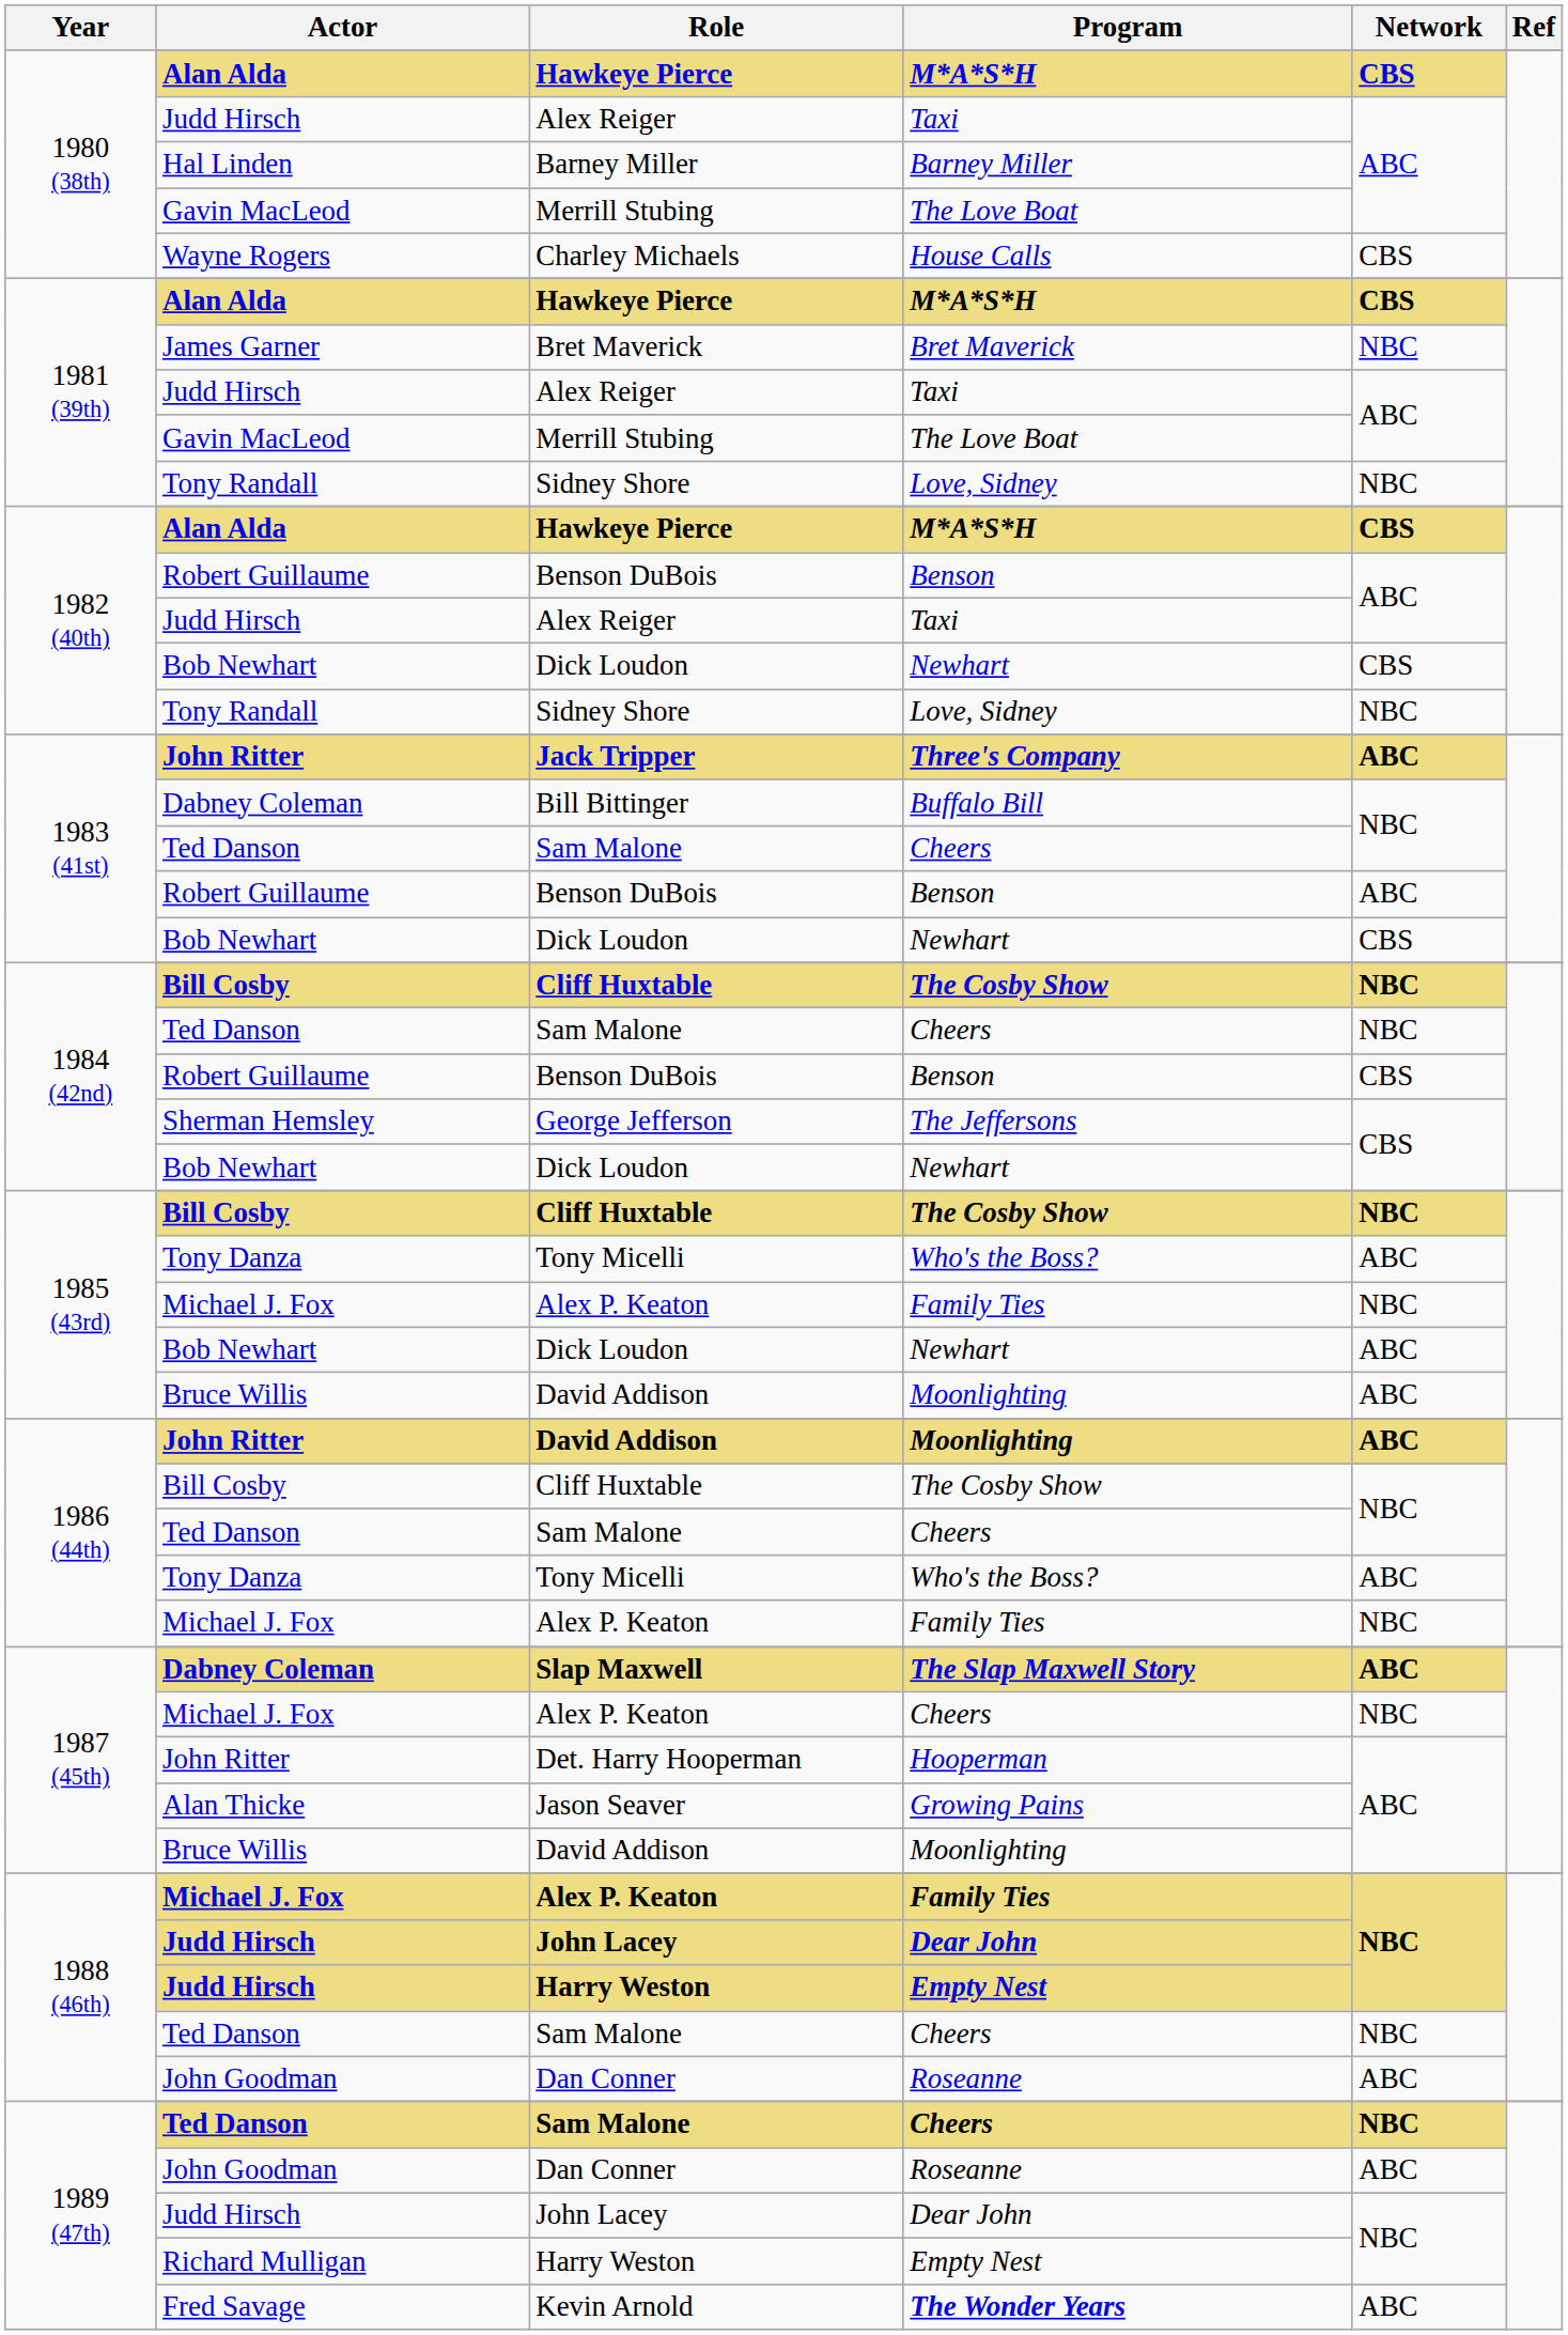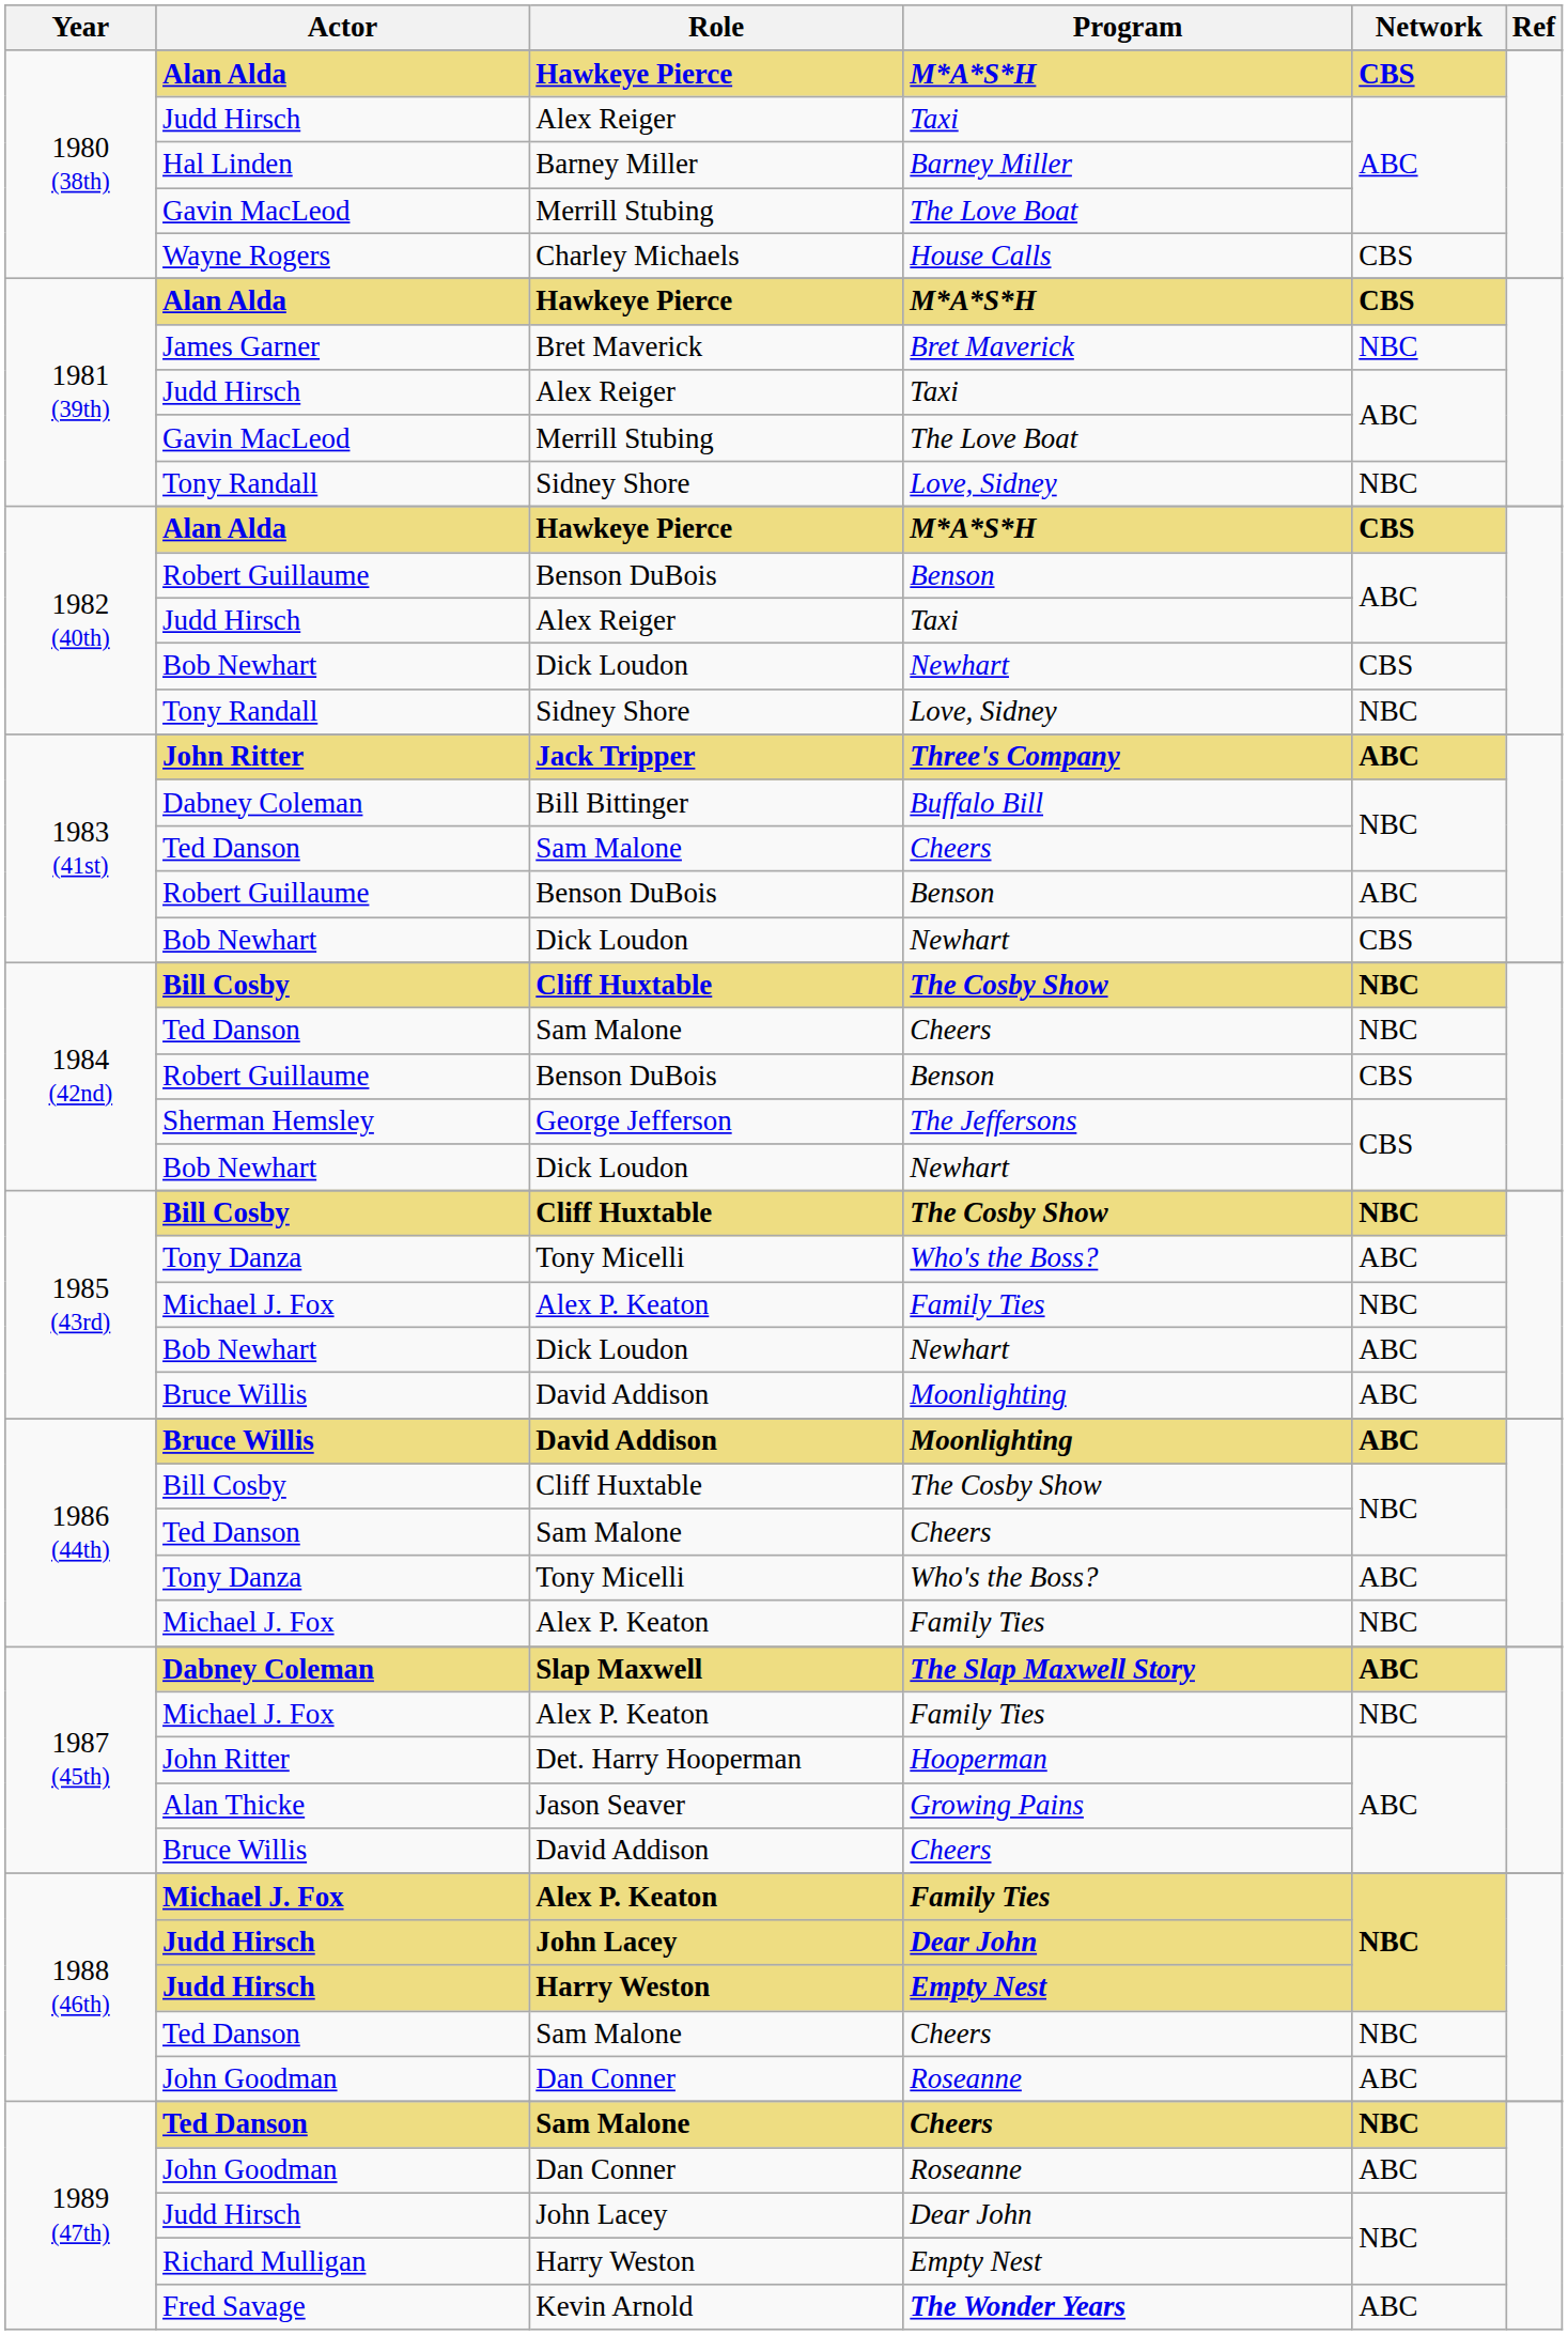 <table class="wikitable">
 <tr>
 <th style="width:10%;">Year</th>
 <th style="width:25%;">Actor</th>
 <th style="width:25%;">Role</th>
 <th style="width:30%;">Program</th>
 <th style="width:10%;">Network</th>
 <th style="width:5%;">Ref</th>
 </tr>
 <tr>
 <td rowspan="6" style="text-align:center;">1980 <br><small><a href='#'>(38th)</a></small></td>
 </tr>
 <tr>
 <td style="background:#EEDD82;"><strong><a href='#'>Alan Alda</a> </strong></td>
 <td style="background:#EEDD82;"><strong><a href='#'>Hawkeye Pierce</a></strong></td>
 <td style="background:#EEDD82;"><strong><em><a href='#'>M*A*S*H</a></em></strong></td>
 <td style="background:#EEDD82;"><strong><a href='#'>CBS</a></strong></td>
 <td rowspan="5"></td>
 </tr>
 <tr>
 <td><a href='#'>Judd Hirsch</a></td>
 <td>Alex Reiger</td>
 <td><em><a href='#'>Taxi</a></em></td>
 <td rowspan="3"><a href='#'>ABC</a></td>
 </tr>
 <tr>
 <td><a href='#'>Hal Linden</a></td>
 <td>Barney Miller</td>
 <td><em><a href='#'>Barney Miller</a></em></td>
 </tr>
 <tr>
 <td><a href='#'>Gavin MacLeod</a></td>
 <td>Merrill Stubing</td>
 <td><em><a href='#'>The Love Boat</a></em></td>
 </tr>
 <tr>
 <td><a href='#'>Wayne Rogers</a></td>
 <td>Charley Michaels</td>
 <td><em><a href='#'>House Calls</a></em></td>
 <td>CBS</td>
 </tr>
 <tr>
 <td rowspan="6" style="text-align:center;">1981 <br><small><a href='#'>(39th)</a></small></td>
 </tr>
 <tr>
 <td style="background:#EEDD82;"><strong><a href='#'>Alan Alda</a> </strong></td>
 <td style="background:#EEDD82;"><strong>Hawkeye Pierce</strong></td>
 <td style="background:#EEDD82;"><strong><em>M*A*S*H</em></strong></td>
 <td style="background:#EEDD82;"><strong>CBS</strong></td>
 <td rowspan="5"></td>
 </tr>
 <tr>
 <td><a href='#'>James Garner</a></td>
 <td>Bret Maverick</td>
 <td><em><a href='#'>Bret Maverick</a></em></td>
 <td><a href='#'>NBC</a></td>
 </tr>
 <tr>
 <td><a href='#'>Judd Hirsch</a></td>
 <td>Alex Reiger</td>
 <td><em>Taxi</em></td>
 <td rowspan="2">ABC</td>
 </tr>
 <tr>
 <td><a href='#'>Gavin MacLeod</a></td>
 <td>Merrill Stubing</td>
 <td><em>The Love Boat</em></td>
 </tr>
 <tr>
 <td><a href='#'>Tony Randall</a></td>
 <td>Sidney Shore</td>
 <td><em><a href='#'>Love, Sidney</a></em></td>
 <td>NBC</td>
 </tr>
 <tr>
 <td rowspan="6" style="text-align:center;">1982 <br><small><a href='#'>(40th)</a></small></td>
 </tr>
 <tr>
 <td style="background:#EEDD82;"><strong><a href='#'>Alan Alda</a> </strong></td>
 <td style="background:#EEDD82;"><strong>Hawkeye Pierce</strong></td>
 <td style="background:#EEDD82;"><strong><em>M*A*S*H</em></strong></td>
 <td style="background:#EEDD82;"><strong>CBS</strong></td>
 <td rowspan="5"></td>
 </tr>
 <tr>
 <td><a href='#'>Robert Guillaume</a></td>
 <td>Benson DuBois</td>
 <td><em><a href='#'>Benson</a></em></td>
 <td rowspan="2">ABC</td>
 </tr>
 <tr>
 <td><a href='#'>Judd Hirsch</a></td>
 <td>Alex Reiger</td>
 <td><em>Taxi</em></td>
 </tr>
 <tr>
 <td><a href='#'>Bob Newhart</a></td>
 <td>Dick Loudon</td>
 <td><em><a href='#'>Newhart</a></em></td>
 <td>CBS</td>
 </tr>
 <tr>
 <td><a href='#'>Tony Randall</a></td>
 <td>Sidney Shore</td>
 <td><em>Love, Sidney</em></td>
 <td>NBC</td>
 </tr>
 <tr>
 <td rowspan="6" style="text-align:center;">1983 <br><small><a href='#'>(41st)</a></small></td>
 </tr>
 <tr>
 <td style="background:#EEDD82;"><strong><a href='#'>John Ritter</a> </strong></td>
 <td style="background:#EEDD82;"><strong><a href='#'>Jack Tripper</a></strong></td>
 <td style="background:#EEDD82;"><strong><em><a href='#'>Three's Company</a></em></strong></td>
 <td style="background:#EEDD82;"><strong>ABC</strong></td>
 <td rowspan="5"></td>
 </tr>
 <tr>
 <td><a href='#'>Dabney Coleman</a></td>
 <td>Bill Bittinger</td>
 <td><em><a href='#'>Buffalo Bill</a></em></td>
 <td rowspan="2">NBC</td>
 </tr>
 <tr>
 <td><a href='#'>Ted Danson</a></td>
 <td><a href='#'>Sam Malone</a></td>
 <td><em><a href='#'>Cheers</a></em></td>
 </tr>
 <tr>
 <td><a href='#'>Robert Guillaume</a></td>
 <td>Benson DuBois</td>
 <td><em>Benson</em></td>
 <td>ABC</td>
 </tr>
 <tr>
 <td><a href='#'>Bob Newhart</a></td>
 <td>Dick Loudon</td>
 <td><em>Newhart</em></td>
 <td>CBS</td>
 </tr>
 <tr>
 <td rowspan="6" style="text-align:center;">1984 <br><small><a href='#'>(42nd)</a></small></td>
 </tr>
 <tr>
 <td style="background:#EEDD82;"><strong><a href='#'>Bill Cosby</a> </strong></td>
 <td style="background:#EEDD82;"><strong><a href='#'>Cliff Huxtable</a></strong></td>
 <td style="background:#EEDD82;"><strong><em><a href='#'>The Cosby Show</a></em></strong></td>
 <td style="background:#EEDD82;"><strong>NBC</strong></td>
 <td rowspan="5"></td>
 </tr>
 <tr>
 <td><a href='#'>Ted Danson</a></td>
 <td>Sam Malone</td>
 <td><em>Cheers</em></td>
 <td>NBC</td>
 </tr>
 <tr>
 <td><a href='#'>Robert Guillaume</a></td>
 <td>Benson DuBois</td>
 <td><em>Benson</em></td>
 <td>CBS</td>
 </tr>
 <tr>
 <td><a href='#'>Sherman Hemsley</a></td>
 <td><a href='#'>George Jefferson</a></td>
 <td><em><a href='#'>The Jeffersons</a></em></td>
 <td rowspan="2">CBS</td>
 </tr>
 <tr>
 <td><a href='#'>Bob Newhart</a></td>
 <td>Dick Loudon</td>
 <td><em>Newhart</em></td>
 </tr>
 <tr>
 <td rowspan="6" style="text-align:center;">1985 <br><small><a href='#'>(43rd)</a></small></td>
 </tr>
 <tr>
 <td style="background:#EEDD82;"><strong><a href='#'>Bill Cosby</a> </strong></td>
 <td style="background:#EEDD82;"><strong>Cliff Huxtable</strong></td>
 <td style="background:#EEDD82;"><strong><em>The Cosby Show</em></strong></td>
 <td style="background:#EEDD82;"><strong>NBC</strong></td>
 <td rowspan="5"></td>
 </tr>
 <tr>
 <td><a href='#'>Tony Danza</a></td>
 <td>Tony Micelli</td>
 <td><em><a href='#'>Who's the Boss?</a></em></td>
 <td>ABC</td>
 </tr>
 <tr>
 <td><a href='#'>Michael J. Fox</a></td>
 <td><a href='#'>Alex P. Keaton</a></td>
 <td><em><a href='#'>Family Ties</a></em></td>
 <td>NBC</td>
 </tr>
 <tr>
 <td><a href='#'>Bob Newhart</a></td>
 <td>Dick Loudon</td>
 <td><em>Newhart</em></td>
 <td>ABC</td>
 </tr>
 <tr>
 <td><a href='#'>Bruce Willis</a></td>
 <td>David Addison</td>
 <td><em><a href='#'>Moonlighting</a></em></td>
 <td>ABC</td>
 </tr>
 <tr>
 <td rowspan="6" style="text-align:center;">1986 <br><small><a href='#'>(44th)</a></small></td>
 </tr>
 <tr>
-<td style="background:#EEDD82;"><strong><a href='#'>John Ritter</a> </strong></td>
+<td style="background:#EEDD82;"><strong><a href='#'>Bruce Willis</a> </strong></td>
 <td style="background:#EEDD82;"><strong>David Addison</strong></td>
 <td style="background:#EEDD82;"><strong><em>Moonlighting</em></strong></td>
 <td style="background:#EEDD82;"><strong>ABC</strong></td>
 <td rowspan="5"></td>
 </tr>
 <tr>
 <td><a href='#'>Bill Cosby</a></td>
 <td>Cliff Huxtable</td>
 <td><em>The Cosby Show</em></td>
 <td rowspan="2">NBC</td>
 </tr>
 <tr>
 <td><a href='#'>Ted Danson</a></td>
 <td>Sam Malone</td>
 <td><em>Cheers</em></td>
 </tr>
 <tr>
 <td><a href='#'>Tony Danza</a></td>
 <td>Tony Micelli</td>
 <td><em>Who's the Boss?</em></td>
 <td>ABC</td>
 </tr>
 <tr>
 <td><a href='#'>Michael J. Fox</a></td>
 <td>Alex P. Keaton</td>
 <td><em>Family Ties</em></td>
 <td>NBC</td>
 </tr>
 <tr>
 <td rowspan="6" style="text-align:center;">1987 <br><small><a href='#'>(45th)</a></small></td>
 </tr>
 <tr>
 <td style="background:#EEDD82;"><strong><a href='#'>Dabney Coleman</a> </strong></td>
 <td style="background:#EEDD82;"><strong>Slap Maxwell</strong></td>
 <td style="background:#EEDD82;"><strong><em><a href='#'>The Slap Maxwell Story</a></em></strong></td>
 <td style="background:#EEDD82;"><strong>ABC</strong></td>
 <td rowspan="5"></td>
 </tr>
 <tr>
 <td><a href='#'>Michael J. Fox</a></td>
 <td>Alex P. Keaton</td>
-<td><em>Cheers</em></td>
+<td><em>Family Ties</em></td>
 <td>NBC</td>
 </tr>
 <tr>
 <td><a href='#'>John Ritter</a></td>
 <td>Det. Harry Hooperman</td>
 <td><em><a href='#'>Hooperman</a></em></td>
 <td rowspan="3">ABC</td>
 </tr>
 <tr>
 <td><a href='#'>Alan Thicke</a></td>
 <td>Jason Seaver</td>
 <td><em><a href='#'>Growing Pains</a></em></td>
 </tr>
 <tr>
 <td><a href='#'>Bruce Willis</a></td>
 <td>David Addison</td>
-<td><em>Moonlighting</em></td>
+<td><em><a href='#'>Cheers</a></em></td>
 </tr>
 <tr>
 <td rowspan="6" style="text-align:center;">1988 <br><small><a href='#'>(46th)</a></small></td>
 </tr>
 <tr>
 <td style="background:#EEDD82;"><strong><a href='#'>Michael J. Fox</a> </strong></td>
 <td style="background:#EEDD82;"><strong>Alex P. Keaton</strong></td>
 <td style="background:#EEDD82;"><strong><em>Family Ties</em></strong></td>
 <td style="background:#EEDD82;" rowspan="3"><strong>NBC</strong></td>
 <td rowspan="5"></td>
 </tr>
 <tr>
 <td style="background:#EEDD82;"><strong><a href='#'>Judd Hirsch</a> </strong></td>
 <td style="background:#EEDD82;"><strong>John Lacey</strong></td>
 <td style="background:#EEDD82;"><strong><em><a href='#'>Dear John</a></em></strong></td>
 </tr>
 <tr>
 <td style="background:#EEDD82;"><strong><a href='#'>Judd Hirsch</a> </strong></td>
 <td style="background:#EEDD82;"><strong>Harry Weston</strong></td>
 <td style="background:#EEDD82;"><strong><em><a href='#'>Empty Nest</a></em></strong></td>
 </tr>
 <tr>
 <td><a href='#'>Ted Danson</a></td>
 <td>Sam Malone</td>
 <td><em>Cheers</em></td>
 <td>NBC</td>
 </tr>
 <tr>
 <td><a href='#'>John Goodman</a></td>
 <td><a href='#'>Dan Conner</a></td>
 <td><em><a href='#'>Roseanne</a></em></td>
 <td>ABC</td>
 </tr>
 <tr>
 <td rowspan="6" style="text-align:center;">1989 <br><small><a href='#'>(47th)</a></small></td>
 </tr>
 <tr>
 <td style="background:#EEDD82;"><strong><a href='#'>Ted Danson</a> </strong></td>
 <td style="background:#EEDD82;"><strong>Sam Malone</strong></td>
 <td style="background:#EEDD82;"><strong><em>Cheers</em></strong></td>
 <td style="background:#EEDD82;"><strong>NBC</strong></td>
 <td rowspan="5"></td>
 </tr>
 <tr>
 <td><a href='#'>John Goodman</a></td>
 <td>Dan Conner</td>
 <td><em>Roseanne</em></td>
 <td>ABC</td>
 </tr>
 <tr>
 <td><a href='#'>Judd Hirsch</a></td>
 <td>John Lacey</td>
 <td><em>Dear John</em></td>
 <td rowspan="2">NBC</td>
 </tr>
 <tr>
 <td><a href='#'>Richard Mulligan</a></td>
 <td>Harry Weston</td>
 <td><em>Empty Nest</em></td>
 </tr>
 <tr>
 <td><a href='#'>Fred Savage</a></td>
 <td>Kevin Arnold</td>
 <td><strong><em><a href='#'>The Wonder Years</a></em></strong></td>
 <td>ABC</td>
 </tr>
 </table>
